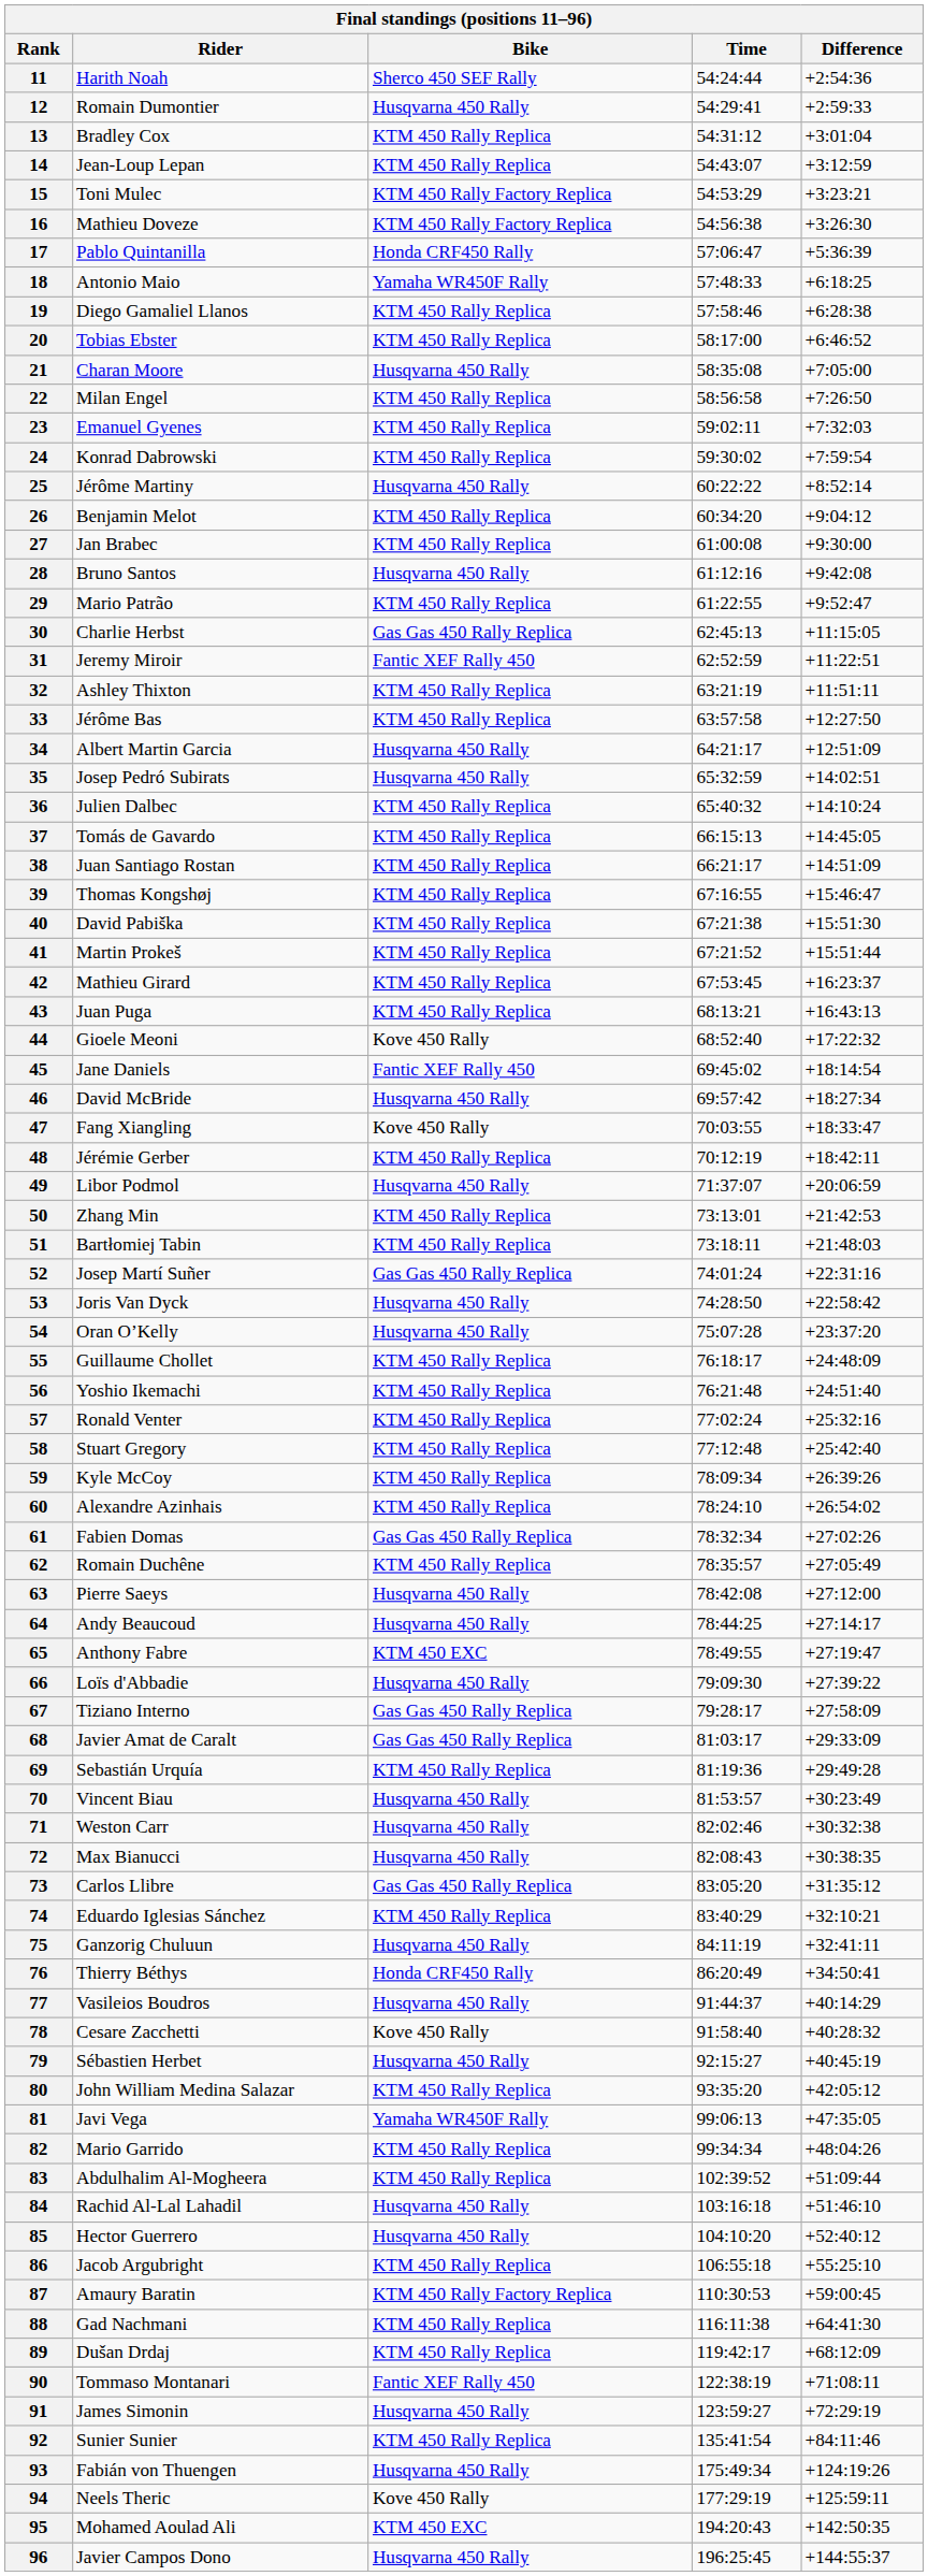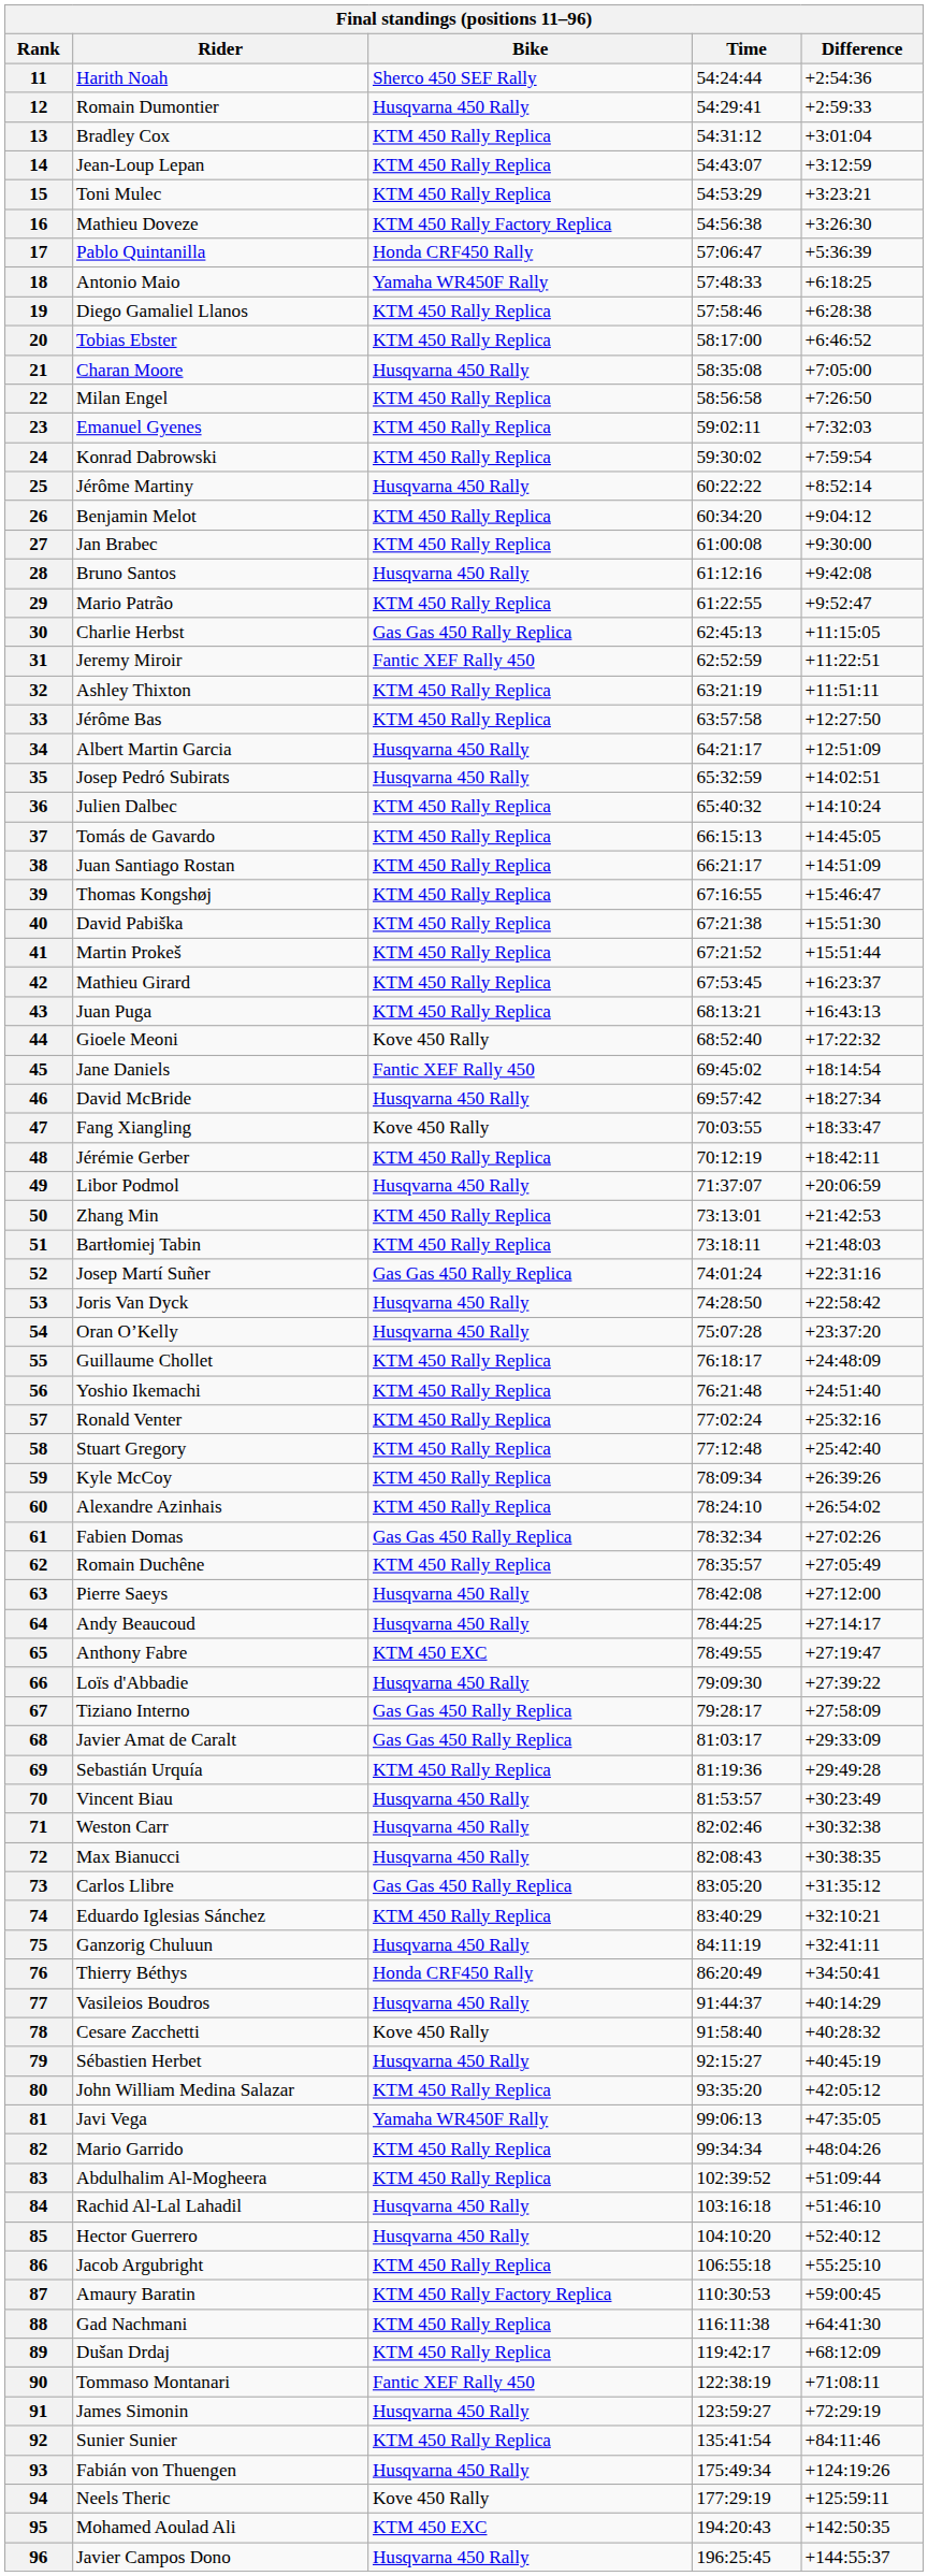 <table class="collapsible collapsed wikitable" style="width:50em;margin-top:-1px;">
 <tr>
 <th colspan="5">Final standings (positions 11–96)</th>
 </tr>
 <tr>
 <th>Rank</th>
 <th>Rider</th>
 <th>Bike</th>
 <th>Time</th>
 <th>Difference</th>
 </tr>
 <tr>
 <th>11</th>
 <td> <a href='#'>Harith Noah</a></td>
 <td><a href='#'>Sherco 450 SEF Rally</a></td>
 <td>54:24:44</td>
 <td>+2:54:36</td>
 </tr>
 <tr>
 <th>12</th>
 <td> Romain Dumontier</td>
 <td><a href='#'>Husqvarna 450 Rally</a></td>
 <td>54:29:41</td>
 <td>+2:59:33</td>
 </tr>
 <tr>
 <th>13</th>
 <td> Bradley Cox</td>
 <td><a href='#'>KTM 450 Rally Replica</a></td>
 <td>54:31:12</td>
 <td>+3:01:04</td>
 </tr>
 <tr>
 <th>14</th>
 <td> Jean-Loup Lepan</td>
 <td><a href='#'>KTM 450 Rally Replica</a></td>
 <td>54:43:07</td>
 <td>+3:12:59</td>
 </tr>
 <tr>
 <th>15</th>
 <td> Toni Mulec</td>
-<td><a href='#'>KTM 450 Rally Factory Replica</a></td>
+<td><a href='#'>KTM 450 Rally Replica</a></td>
 <td>54:53:29</td>
 <td>+3:23:21</td>
 </tr>
 <tr>
 <th>16</th>
 <td> Mathieu Doveze</td>
 <td><a href='#'>KTM 450 Rally Factory Replica</a></td>
 <td>54:56:38</td>
 <td>+3:26:30</td>
 </tr>
 <tr>
 <th>17</th>
 <td> <a href='#'>Pablo Quintanilla</a></td>
 <td><a href='#'>Honda CRF450 Rally</a></td>
 <td>57:06:47</td>
 <td>+5:36:39</td>
 </tr>
 <tr>
 <th>18</th>
 <td> Antonio Maio</td>
 <td><a href='#'>Yamaha WR450F Rally</a></td>
 <td>57:48:33</td>
 <td>+6:18:25</td>
 </tr>
 <tr>
 <th>19</th>
 <td> Diego Gamaliel Llanos</td>
 <td><a href='#'>KTM 450 Rally Replica</a></td>
 <td>57:58:46</td>
 <td>+6:28:38</td>
 </tr>
 <tr>
 <th>20</th>
 <td> <a href='#'>Tobias Ebster</a></td>
 <td><a href='#'>KTM 450 Rally Replica</a></td>
 <td>58:17:00</td>
 <td>+6:46:52</td>
 </tr>
 <tr>
 <th>21</th>
 <td> <a href='#'>Charan Moore</a></td>
 <td><a href='#'>Husqvarna 450 Rally</a></td>
 <td>58:35:08</td>
 <td>+7:05:00</td>
 </tr>
 <tr>
 <th>22</th>
 <td> Milan Engel</td>
 <td><a href='#'>KTM 450 Rally Replica</a></td>
 <td>58:56:58</td>
 <td>+7:26:50</td>
 </tr>
 <tr>
 <th>23</th>
 <td> <a href='#'>Emanuel Gyenes</a></td>
 <td><a href='#'>KTM 450 Rally Replica</a></td>
 <td>59:02:11</td>
 <td>+7:32:03</td>
 </tr>
 <tr>
 <th>24</th>
 <td> Konrad Dabrowski</td>
 <td><a href='#'>KTM 450 Rally Replica</a></td>
 <td>59:30:02</td>
 <td>+7:59:54</td>
 </tr>
 <tr>
 <th>25</th>
 <td> Jérôme Martiny</td>
 <td><a href='#'>Husqvarna 450 Rally</a></td>
 <td>60:22:22</td>
 <td>+8:52:14</td>
 </tr>
 <tr>
 <th>26</th>
 <td> Benjamin Melot</td>
 <td><a href='#'>KTM 450 Rally Replica</a></td>
 <td>60:34:20</td>
 <td>+9:04:12</td>
 </tr>
 <tr>
 <th>27</th>
 <td> Jan Brabec</td>
 <td><a href='#'>KTM 450 Rally Replica</a></td>
 <td>61:00:08</td>
 <td>+9:30:00</td>
 </tr>
 <tr>
 <th>28</th>
 <td> Bruno Santos</td>
 <td><a href='#'>Husqvarna 450 Rally</a></td>
 <td>61:12:16</td>
 <td>+9:42:08</td>
 </tr>
 <tr>
 <th>29</th>
 <td> Mario Patrão</td>
 <td><a href='#'>KTM 450 Rally Replica</a></td>
 <td>61:22:55</td>
 <td>+9:52:47</td>
 </tr>
 <tr>
 <th>30</th>
 <td> Charlie Herbst</td>
 <td><a href='#'>Gas Gas 450 Rally Replica</a></td>
 <td>62:45:13</td>
 <td>+11:15:05</td>
 </tr>
 <tr>
 <th>31</th>
 <td> Jeremy Miroir</td>
 <td><a href='#'>Fantic XEF Rally 450</a></td>
 <td>62:52:59</td>
 <td>+11:22:51</td>
 </tr>
 <tr>
 <th>32</th>
 <td> Ashley Thixton</td>
 <td><a href='#'>KTM 450 Rally Replica</a></td>
 <td>63:21:19</td>
 <td>+11:51:11</td>
 </tr>
 <tr>
 <th>33</th>
 <td> Jérôme Bas</td>
 <td><a href='#'>KTM 450 Rally Replica</a></td>
 <td>63:57:58</td>
 <td>+12:27:50</td>
 </tr>
 <tr>
 <th>34</th>
 <td> Albert Martin Garcia</td>
 <td><a href='#'>Husqvarna 450 Rally</a></td>
 <td>64:21:17</td>
 <td>+12:51:09</td>
 </tr>
 <tr>
 <th>35</th>
 <td> Josep Pedró Subirats</td>
 <td><a href='#'>Husqvarna 450 Rally</a></td>
 <td>65:32:59</td>
 <td>+14:02:51</td>
 </tr>
 <tr>
 <th>36</th>
 <td> Julien Dalbec</td>
 <td><a href='#'>KTM 450 Rally Replica</a></td>
 <td>65:40:32</td>
 <td>+14:10:24</td>
 </tr>
 <tr>
 <th>37</th>
 <td> Tomás de Gavardo</td>
 <td><a href='#'>KTM 450 Rally Replica</a></td>
 <td>66:15:13</td>
 <td>+14:45:05</td>
 </tr>
 <tr>
 <th>38</th>
 <td> Juan Santiago Rostan</td>
 <td><a href='#'>KTM 450 Rally Replica</a></td>
 <td>66:21:17</td>
 <td>+14:51:09</td>
 </tr>
 <tr>
 <th>39</th>
 <td> Thomas Kongshøj</td>
 <td><a href='#'>KTM 450 Rally Replica</a></td>
 <td>67:16:55</td>
 <td>+15:46:47</td>
 </tr>
 <tr>
 <th>40</th>
 <td> David Pabiška</td>
 <td><a href='#'>KTM 450 Rally Replica</a></td>
 <td>67:21:38</td>
 <td>+15:51:30</td>
 </tr>
 <tr>
 <th>41</th>
 <td> Martin Prokeš</td>
 <td><a href='#'>KTM 450 Rally Replica</a></td>
 <td>67:21:52</td>
 <td>+15:51:44</td>
 </tr>
 <tr>
 <th>42</th>
 <td> Mathieu Girard</td>
 <td><a href='#'>KTM 450 Rally Replica</a></td>
 <td>67:53:45</td>
 <td>+16:23:37</td>
 </tr>
 <tr>
 <th>43</th>
 <td> Juan Puga</td>
 <td><a href='#'>KTM 450 Rally Replica</a></td>
 <td>68:13:21</td>
 <td>+16:43:13</td>
 </tr>
 <tr>
 <th>44</th>
 <td> Gioele Meoni</td>
 <td>Kove 450 Rally</td>
 <td>68:52:40</td>
 <td>+17:22:32</td>
 </tr>
 <tr>
 <th>45</th>
 <td> Jane Daniels</td>
 <td><a href='#'>Fantic XEF Rally 450</a></td>
 <td>69:45:02</td>
 <td>+18:14:54</td>
 </tr>
 <tr>
 <th>46</th>
 <td> David McBride</td>
 <td><a href='#'>Husqvarna 450 Rally</a></td>
 <td>69:57:42</td>
 <td>+18:27:34</td>
 </tr>
 <tr>
 <th>47</th>
 <td> Fang Xiangling</td>
 <td>Kove 450 Rally</td>
 <td>70:03:55</td>
 <td>+18:33:47</td>
 </tr>
 <tr>
 <th>48</th>
 <td> Jérémie Gerber</td>
 <td><a href='#'>KTM 450 Rally Replica</a></td>
 <td>70:12:19</td>
 <td>+18:42:11</td>
 </tr>
 <tr>
 <th>49</th>
 <td> Libor Podmol</td>
 <td><a href='#'>Husqvarna 450 Rally</a></td>
 <td>71:37:07</td>
 <td>+20:06:59</td>
 </tr>
 <tr>
 <th>50</th>
 <td> Zhang Min</td>
 <td><a href='#'>KTM 450 Rally Replica</a></td>
 <td>73:13:01</td>
 <td>+21:42:53</td>
 </tr>
 <tr>
 <th>51</th>
 <td> Bartłomiej Tabin</td>
 <td><a href='#'>KTM 450 Rally Replica</a></td>
 <td>73:18:11</td>
 <td>+21:48:03</td>
 </tr>
 <tr>
 <th>52</th>
 <td> Josep Martí Suñer</td>
 <td><a href='#'>Gas Gas 450 Rally Replica</a></td>
 <td>74:01:24</td>
 <td>+22:31:16</td>
 </tr>
 <tr>
 <th>53</th>
 <td> Joris Van Dyck</td>
 <td><a href='#'>Husqvarna 450 Rally</a></td>
 <td>74:28:50</td>
 <td>+22:58:42</td>
 </tr>
 <tr>
 <th>54</th>
 <td> Oran O’Kelly</td>
 <td><a href='#'>Husqvarna 450 Rally</a></td>
 <td>75:07:28</td>
 <td>+23:37:20</td>
 </tr>
 <tr>
 <th>55</th>
 <td> Guillaume Chollet</td>
 <td><a href='#'>KTM 450 Rally Replica</a></td>
 <td>76:18:17</td>
 <td>+24:48:09</td>
 </tr>
 <tr>
 <th>56</th>
 <td> Yoshio Ikemachi</td>
 <td><a href='#'>KTM 450 Rally Replica</a></td>
 <td>76:21:48</td>
 <td>+24:51:40</td>
 </tr>
 <tr>
 <th>57</th>
 <td> Ronald Venter</td>
 <td><a href='#'>KTM 450 Rally Replica</a></td>
 <td>77:02:24</td>
 <td>+25:32:16</td>
 </tr>
 <tr>
 <th>58</th>
 <td> Stuart Gregory</td>
 <td><a href='#'>KTM 450 Rally Replica</a></td>
 <td>77:12:48</td>
 <td>+25:42:40</td>
 </tr>
 <tr>
 <th>59</th>
 <td> Kyle McCoy</td>
 <td><a href='#'>KTM 450 Rally Replica</a></td>
 <td>78:09:34</td>
 <td>+26:39:26</td>
 </tr>
 <tr>
 <th>60</th>
 <td> Alexandre Azinhais</td>
 <td><a href='#'>KTM 450 Rally Replica</a></td>
 <td>78:24:10</td>
 <td>+26:54:02</td>
 </tr>
 <tr>
 <th>61</th>
 <td> Fabien Domas</td>
 <td><a href='#'>Gas Gas 450 Rally Replica</a></td>
 <td>78:32:34</td>
 <td>+27:02:26</td>
 </tr>
 <tr>
 <th>62</th>
 <td> Romain Duchêne</td>
 <td><a href='#'>KTM 450 Rally Replica</a></td>
 <td>78:35:57</td>
 <td>+27:05:49</td>
 </tr>
 <tr>
 <th>63</th>
 <td> Pierre Saeys</td>
 <td><a href='#'>Husqvarna 450 Rally</a></td>
 <td>78:42:08</td>
 <td>+27:12:00</td>
 </tr>
 <tr>
 <th>64</th>
 <td> Andy Beaucoud</td>
 <td><a href='#'>Husqvarna 450 Rally</a></td>
 <td>78:44:25</td>
 <td>+27:14:17</td>
 </tr>
 <tr>
 <th>65</th>
 <td> Anthony Fabre</td>
 <td><a href='#'>KTM 450 EXC</a></td>
 <td>78:49:55</td>
 <td>+27:19:47</td>
 </tr>
 <tr>
 <th>66</th>
 <td> Loïs d'Abbadie</td>
 <td><a href='#'>Husqvarna 450 Rally</a></td>
 <td>79:09:30</td>
 <td>+27:39:22</td>
 </tr>
 <tr>
 <th>67</th>
 <td> Tiziano Interno</td>
 <td><a href='#'>Gas Gas 450 Rally Replica</a></td>
 <td>79:28:17</td>
 <td>+27:58:09</td>
 </tr>
 <tr>
 <th>68</th>
 <td> Javier Amat de Caralt</td>
 <td><a href='#'>Gas Gas 450 Rally Replica</a></td>
 <td>81:03:17</td>
 <td>+29:33:09</td>
 </tr>
 <tr>
 <th>69</th>
 <td> Sebastián Urquía</td>
 <td><a href='#'>KTM 450 Rally Replica</a></td>
 <td>81:19:36</td>
 <td>+29:49:28</td>
 </tr>
 <tr>
 <th>70</th>
 <td> Vincent Biau</td>
 <td><a href='#'>Husqvarna 450 Rally</a></td>
 <td>81:53:57</td>
 <td>+30:23:49</td>
 </tr>
 <tr>
 <th>71</th>
 <td> Weston Carr</td>
 <td><a href='#'>Husqvarna 450 Rally</a></td>
 <td>82:02:46</td>
 <td>+30:32:38</td>
 </tr>
 <tr>
 <th>72</th>
 <td> Max Bianucci</td>
 <td><a href='#'>Husqvarna 450 Rally</a></td>
 <td>82:08:43</td>
 <td>+30:38:35</td>
 </tr>
 <tr>
 <th>73</th>
 <td> Carlos Llibre</td>
 <td><a href='#'>Gas Gas 450 Rally Replica</a></td>
 <td>83:05:20</td>
 <td>+31:35:12</td>
 </tr>
 <tr>
 <th>74</th>
 <td> Eduardo Iglesias Sánchez</td>
 <td><a href='#'>KTM 450 Rally Replica</a></td>
 <td>83:40:29</td>
 <td>+32:10:21</td>
 </tr>
 <tr>
 <th>75</th>
 <td> Ganzorig Chuluun</td>
 <td><a href='#'>Husqvarna 450 Rally</a></td>
 <td>84:11:19</td>
 <td>+32:41:11</td>
 </tr>
 <tr>
 <th>76</th>
 <td> Thierry Béthys</td>
 <td><a href='#'>Honda CRF450 Rally</a></td>
 <td>86:20:49</td>
 <td>+34:50:41</td>
 </tr>
 <tr>
 <th>77</th>
 <td> Vasileios Boudros</td>
 <td><a href='#'>Husqvarna 450 Rally</a></td>
 <td>91:44:37</td>
 <td>+40:14:29</td>
 </tr>
 <tr>
 <th>78</th>
 <td> Cesare Zacchetti</td>
 <td>Kove 450 Rally</td>
 <td>91:58:40</td>
 <td>+40:28:32</td>
 </tr>
 <tr>
 <th>79</th>
 <td> Sébastien Herbet</td>
 <td><a href='#'>Husqvarna 450 Rally</a></td>
 <td>92:15:27</td>
 <td>+40:45:19</td>
 </tr>
 <tr>
 <th>80</th>
 <td> John William Medina Salazar</td>
 <td><a href='#'>KTM 450 Rally Replica</a></td>
 <td>93:35:20</td>
 <td>+42:05:12</td>
 </tr>
 <tr>
 <th>81</th>
 <td> Javi Vega</td>
 <td><a href='#'>Yamaha WR450F Rally</a></td>
 <td>99:06:13</td>
 <td>+47:35:05</td>
 </tr>
 <tr>
 <th>82</th>
 <td> Mario Garrido</td>
 <td><a href='#'>KTM 450 Rally Replica</a></td>
 <td>99:34:34</td>
 <td>+48:04:26</td>
 </tr>
 <tr>
 <th>83</th>
 <td> Abdulhalim Al-Mogheera</td>
 <td><a href='#'>KTM 450 Rally Replica</a></td>
 <td>102:39:52</td>
 <td>+51:09:44</td>
 </tr>
 <tr>
 <th>84</th>
 <td> Rachid Al-Lal Lahadil</td>
 <td><a href='#'>Husqvarna 450 Rally</a></td>
 <td>103:16:18</td>
 <td>+51:46:10</td>
 </tr>
 <tr>
 <th>85</th>
 <td> Hector Guerrero</td>
 <td><a href='#'>Husqvarna 450 Rally</a></td>
 <td>104:10:20</td>
 <td>+52:40:12</td>
 </tr>
 <tr>
 <th>86</th>
 <td> Jacob Argubright</td>
 <td><a href='#'>KTM 450 Rally Replica</a></td>
 <td>106:55:18</td>
 <td>+55:25:10</td>
 </tr>
 <tr>
 <th>87</th>
 <td> Amaury Baratin</td>
 <td><a href='#'>KTM 450 Rally Factory Replica</a></td>
 <td>110:30:53</td>
 <td>+59:00:45</td>
 </tr>
 <tr>
 <th>88</th>
 <td> Gad Nachmani</td>
 <td><a href='#'>KTM 450 Rally Replica</a></td>
 <td>116:11:38</td>
 <td>+64:41:30</td>
 </tr>
 <tr>
 <th>89</th>
 <td> Dušan Drdaj</td>
 <td><a href='#'>KTM 450 Rally Replica</a></td>
 <td>119:42:17</td>
 <td>+68:12:09</td>
 </tr>
 <tr>
 <th>90</th>
 <td> Tommaso Montanari</td>
 <td><a href='#'>Fantic XEF Rally 450</a></td>
 <td>122:38:19</td>
 <td>+71:08:11</td>
 </tr>
 <tr>
 <th>91</th>
 <td> James Simonin</td>
 <td><a href='#'>Husqvarna 450 Rally</a></td>
 <td>123:59:27</td>
 <td>+72:29:19</td>
 </tr>
 <tr>
 <th>92</th>
 <td> Sunier Sunier</td>
 <td><a href='#'>KTM 450 Rally Replica</a></td>
 <td>135:41:54</td>
 <td>+84:11:46</td>
 </tr>
 <tr>
 <th>93</th>
 <td> Fabián von Thuengen</td>
 <td><a href='#'>Husqvarna 450 Rally</a></td>
 <td>175:49:34</td>
 <td>+124:19:26</td>
 </tr>
 <tr>
 <th>94</th>
 <td> Neels Theric</td>
 <td>Kove 450 Rally</td>
 <td>177:29:19</td>
 <td>+125:59:11</td>
 </tr>
 <tr>
 <th>95</th>
 <td> Mohamed Aoulad Ali</td>
 <td><a href='#'>KTM 450 EXC</a></td>
 <td>194:20:43</td>
 <td>+142:50:35</td>
 </tr>
 <tr>
 <th>96</th>
 <td> Javier Campos Dono</td>
 <td><a href='#'>Husqvarna 450 Rally</a></td>
 <td>196:25:45</td>
 <td>+144:55:37</td>
 </tr>
 <tr>
 </tr>
 </table>
